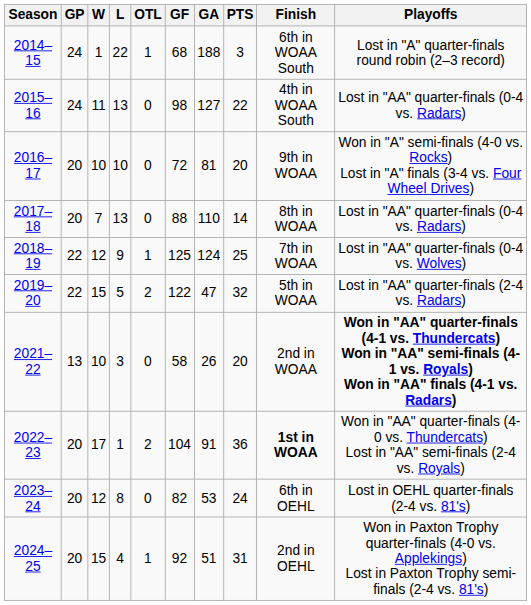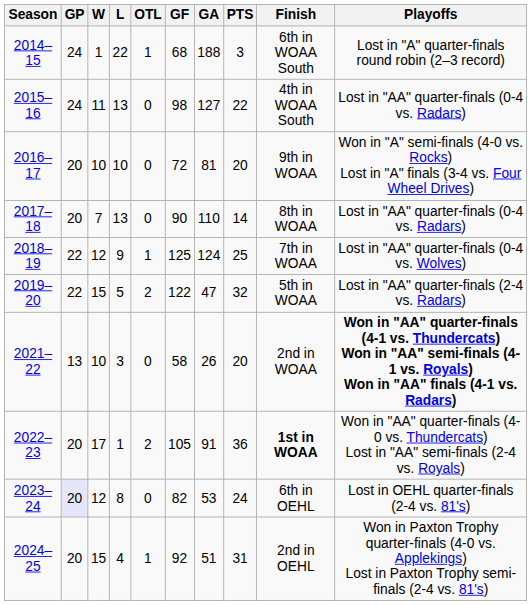 <table class="wikitable">
 <tr>
 <th>Season</th>
 <th>GP</th>
 <th>W</th>
 <th>L</th>
 <th>OTL</th>
 <th>GF</th>
 <th>GA</th>
 <th>PTS</th>
 <th>Finish</th>
 <th>Playoffs</th>
 </tr>
 <tr align="center">
 <td><a href='#'>2014–15</a></td>
 <td>24</td>
 <td>1</td>
 <td>22</td>
 <td>1</td>
 <td>68</td>
 <td>188</td>
 <td>3</td>
 <td>6th in WOAA South</td>
 <td>Lost in "A" quarter-finals round robin (2–3 record)</td>
 </tr>
 <tr align="center">
 <td><a href='#'>2015–16</a></td>
 <td>24</td>
 <td>11</td>
 <td>13</td>
 <td>0</td>
 <td>98</td>
 <td>127</td>
 <td>22</td>
 <td>4th in WOAA South</td>
 <td>Lost in "AA" quarter-finals (0-4 vs. <a href='#'>Radars</a>)</td>
 </tr>
 <tr align="center">
 <td><a href='#'>2016–17</a></td>
 <td>20</td>
 <td>10</td>
 <td>10</td>
 <td>0</td>
 <td>72</td>
 <td>81</td>
 <td>20</td>
 <td>9th in WOAA</td>
 <td>Won in "A" semi-finals (4-0 vs. <a href='#'>Rocks</a>) <br> Lost in "A" finals (3-4 vs. <a href='#'>Four Wheel Drives</a>)</td>
 </tr>
 <tr align="center">
 <td><a href='#'>2017–18</a></td>
 <td>20</td>
 <td>7</td>
 <td>13</td>
 <td>0</td>
-<td>88</td>
+<td>90</td>
 <td>110</td>
 <td>14</td>
 <td>8th in WOAA</td>
 <td>Lost in "AA" quarter-finals (0-4 vs. <a href='#'>Radars</a>)</td>
 </tr>
 <tr align="center">
 <td><a href='#'>2018–19</a></td>
 <td>22</td>
 <td>12</td>
 <td>9</td>
 <td>1</td>
 <td>125</td>
 <td>124</td>
 <td>25</td>
 <td>7th in WOAA</td>
 <td>Lost in "AA" quarter-finals (0-4 vs. <a href='#'>Wolves</a>)</td>
 </tr>
 <tr align="center">
 <td><a href='#'>2019–20</a></td>
 <td>22</td>
 <td>15</td>
 <td>5</td>
 <td>2</td>
 <td>122</td>
 <td>47</td>
 <td>32</td>
 <td>5th in WOAA</td>
 <td>Lost in "AA" quarter-finals (2-4 vs. <a href='#'>Radars</a>)</td>
 </tr>
 <tr align="center">
 <td><a href='#'>2021–22</a></td>
 <td>13</td>
 <td>10</td>
 <td>3</td>
 <td>0</td>
 <td>58</td>
 <td>26</td>
 <td>20</td>
 <td>2nd in WOAA</td>
 <td><strong>Won in "AA" quarter-finals (4-1 vs. <a href='#'>Thundercats</a>) <br> Won in "AA" semi-finals (4-1 vs. <a href='#'>Royals</a>) <br> Won in "AA" finals (4-1 vs. <a href='#'>Radars</a>)</strong></td>
 </tr>
 <tr align="center">
 <td><a href='#'>2022–23</a></td>
 <td>20</td>
 <td>17</td>
 <td>1</td>
 <td>2</td>
-<td>104</td>
+<td>105</td>
 <td>91</td>
 <td>36</td>
 <td><strong>1st in WOAA</strong></td>
 <td>Won in "AA" quarter-finals (4-0 vs. <a href='#'>Thundercats</a>) <br> Lost in "AA" semi-finals (2-4 vs. <a href='#'>Royals</a>)</td>
 </tr>
 <tr align="center">
 <td><a href='#'>2023–24</a></td>
-<td>20</td>
+<td style="background: lavender;">20</td>
 <td>12</td>
 <td>8</td>
 <td>0</td>
 <td>82</td>
 <td>53</td>
 <td>24</td>
 <td>6th in OEHL</td>
 <td>Lost in OEHL quarter-finals (2-4 vs. <a href='#'>81's</a>)</td>
 </tr>
 <tr align="center">
 <td><a href='#'>2024–25</a></td>
 <td>20</td>
 <td>15</td>
 <td>4</td>
 <td>1</td>
 <td>92</td>
 <td>51</td>
 <td>31</td>
 <td>2nd in OEHL</td>
 <td>Won in Paxton Trophy quarter-finals (4-0 vs. <a href='#'>Applekings</a>) <br> Lost in Paxton Trophy semi-finals (2-4 vs. <a href='#'>81's</a>)</td>
 </tr>
 </table>
